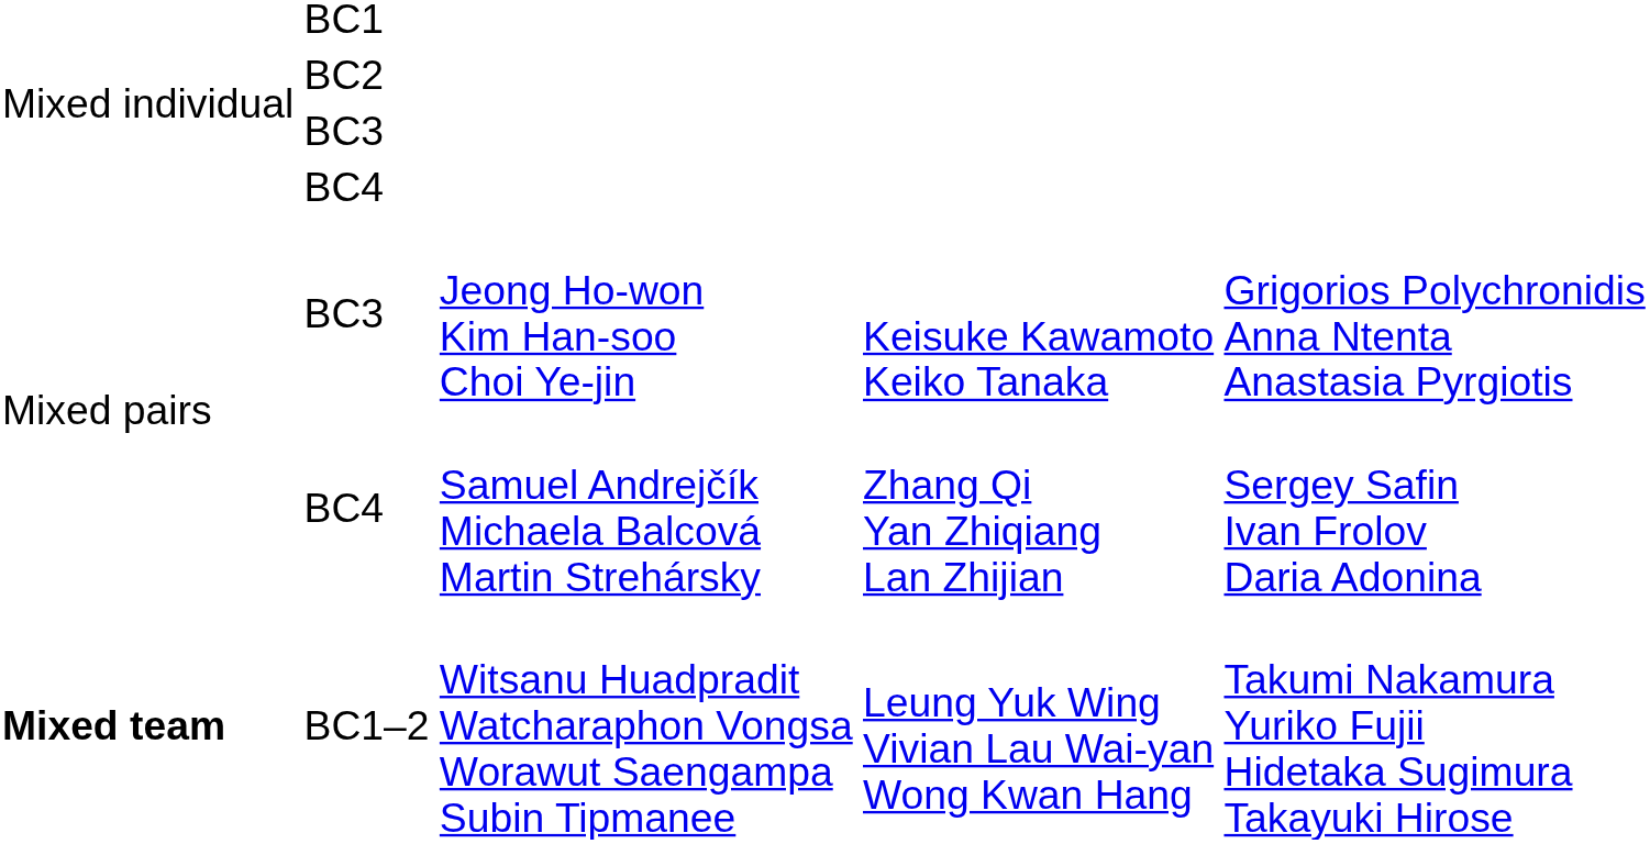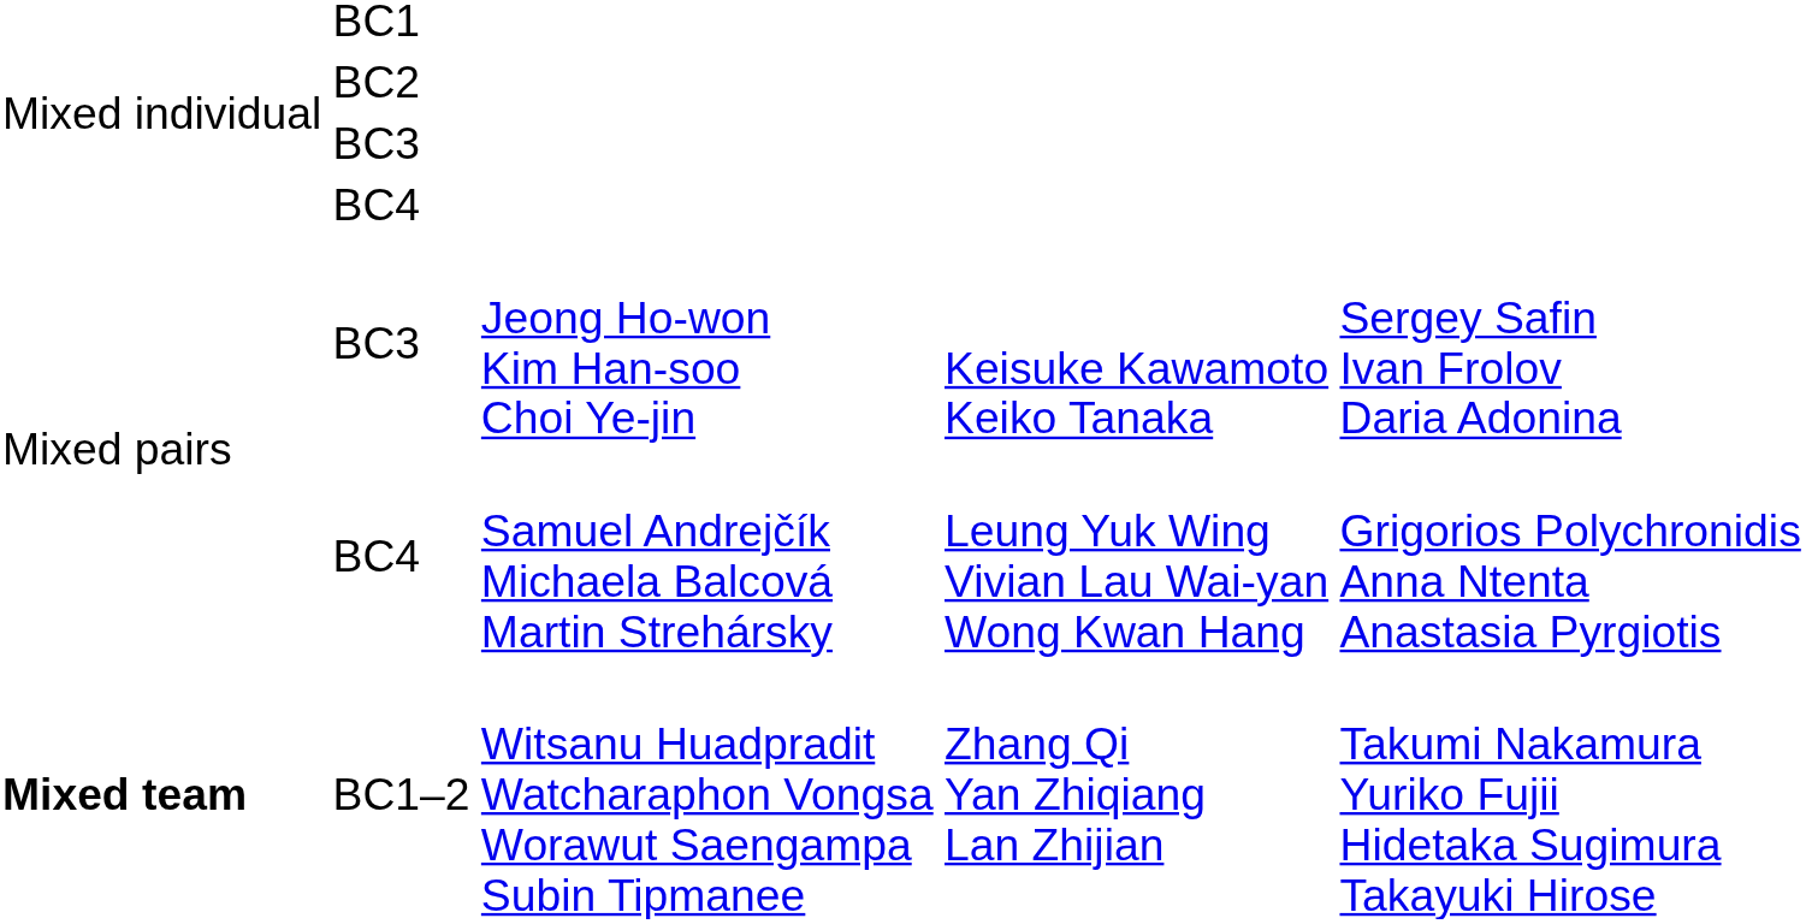 <table>
 <tr>
 <td rowspan=4>Mixed individual</td>
 <td>BC1<br></td>
 <td></td>
 <td></td>
 <td nowrap></td>
 </tr>
 <tr>
 <td>BC2<br></td>
 <td></td>
 <td></td>
 <td></td>
 </tr>
 <tr>
 <td>BC3<br></td>
 <td></td>
 <td nowrap></td>
 <td></td>
 </tr>
 <tr>
 <td>BC4<br></td>
 <td></td>
 <td></td>
 <td></td>
 </tr>
 <tr>
 <td rowspan=2>Mixed pairs</td>
 <td>BC3<br></td>
 <td><br><a href='#'>Jeong Ho-won</a><br><a href='#'>Kim Han-soo</a><br><a href='#'>Choi Ye-jin</a></td>
 <td><br><br><a href='#'>Keisuke Kawamoto</a><br><a href='#'>Keiko Tanaka</a></td>
-<td><br><a href='#'>Grigorios Polychronidis</a><br><a href='#'>Anna Ntenta</a><br><a href='#'>Anastasia Pyrgiotis</a></td>
+<td><br><a href='#'>Sergey Safin</a><br><a href='#'>Ivan Frolov</a><br><a href='#'>Daria Adonina</a></td>
 </tr>
 <tr>
 <td>BC4<br></td>
 <td><br><a href='#'>Samuel Andrejčík</a><br><a href='#'>Michaela Balcová</a><br><a href='#'>Martin Strehársky</a></td>
-<td valign=top><br><a href='#'>Zhang Qi</a><br><a href='#'>Yan Zhiqiang</a><br><a href='#'>Lan Zhijian</a></td>
-<td><br><a href='#'>Sergey Safin</a><br><a href='#'>Ivan Frolov</a><br><a href='#'>Daria Adonina</a></td>
+<td><br><a href='#'>Leung Yuk Wing</a><br><a href='#'>Vivian Lau Wai-yan</a><br><a href='#'>Wong Kwan Hang</a></td>
+<td><br><a href='#'>Grigorios Polychronidis</a><br><a href='#'>Anna Ntenta</a><br><a href='#'>Anastasia Pyrgiotis</a></td>
 </tr>
 <tr>
 <td><strong>Mixed team</strong></td>
 <td>BC1–2<br></td>
 <td nowrap><br><a href='#'>Witsanu Huadpradit</a> <br> <a href='#'>Watcharaphon Vongsa</a> <br> <a href='#'>Worawut Saengampa</a> <br> <a href='#'>Subin Tipmanee</a></td>
-<td><br><a href='#'>Leung Yuk Wing</a><br><a href='#'>Vivian Lau Wai-yan</a><br><a href='#'>Wong Kwan Hang</a></td>
+<td valign=top><br><a href='#'>Zhang Qi</a><br><a href='#'>Yan Zhiqiang</a><br><a href='#'>Lan Zhijian</a></td>
 <td><br><a href='#'>Takumi Nakamura</a><br><a href='#'>Yuriko Fujii</a><br><a href='#'>Hidetaka Sugimura</a><br><a href='#'>Takayuki Hirose</a></td>
 </tr>
 </table>
